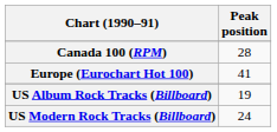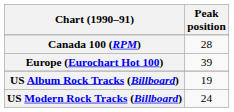 <table class="wikitable sortable plainrowheaders">
 <tr>
 <th>Chart (1990–91)</th>
 <th>Peak<br>position</th>
 </tr>
 <tr>
 </tr>
 <tr>
 </tr>
 <tr>
 <th scope="row">Canada 100 (<em><a href='#'>RPM</a></em>)</th>
 <td align="center">28</td>
 </tr>
 <tr>
 <th scope="row">Europe (<a href='#'>Eurochart Hot 100</a>)</th>
-<td align="center">41</td>
+<td align="center">39</td>
 </tr>
 <tr>
 </tr>
 <tr>
 </tr>
 <tr>
 </tr>
 <tr>
 </tr>
 <tr>
 </tr>
 <tr>
 <th scope="row">US <a href='#'>Album Rock Tracks</a> (<em><a href='#'>Billboard</a></em>)</th>
 <td align="center">19</td>
 </tr>
 <tr>
 <th scope="row">US <a href='#'>Modern Rock Tracks</a> (<em><a href='#'>Billboard</a></em>)</th>
 <td align="center">24</td>
 </tr>
 </table>
